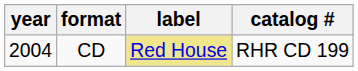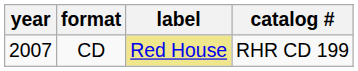 <table class="wikitable" style="text-align:center">
 <tr>
 <th>year</th>
 <th>format</th>
 <th>label</th>
 <th>catalog #</th>
 </tr>
 <tr>
-<td>2004</td>
+<td>2007</td>
 <td>CD</td>
 <td style="background: khaki;"><a href='#'>Red House</a></td>
 <td>RHR CD 199</td>
 </tr>
 </table>
